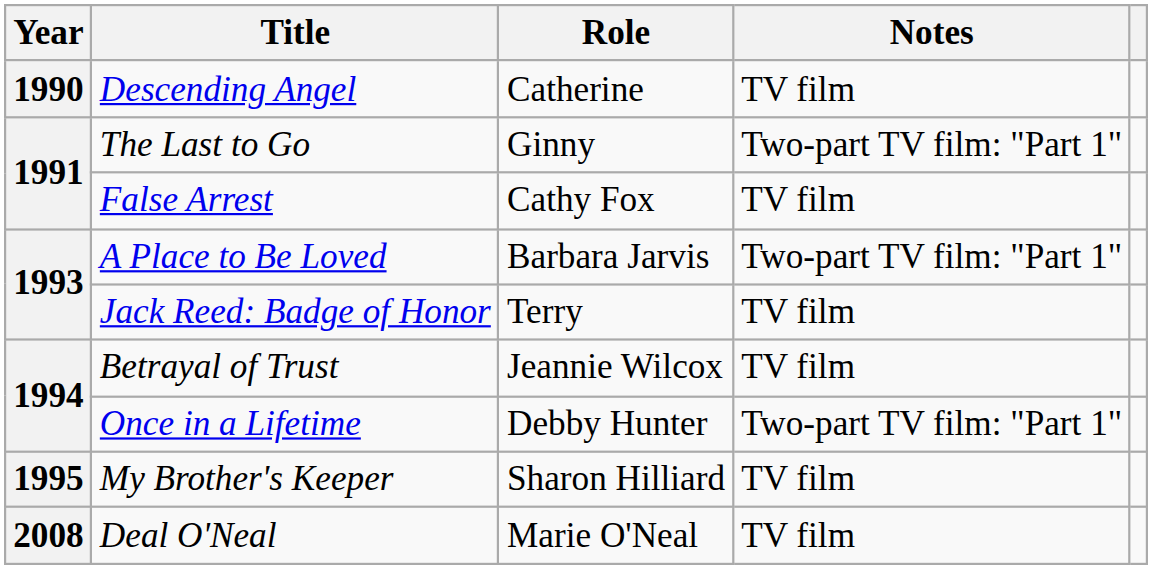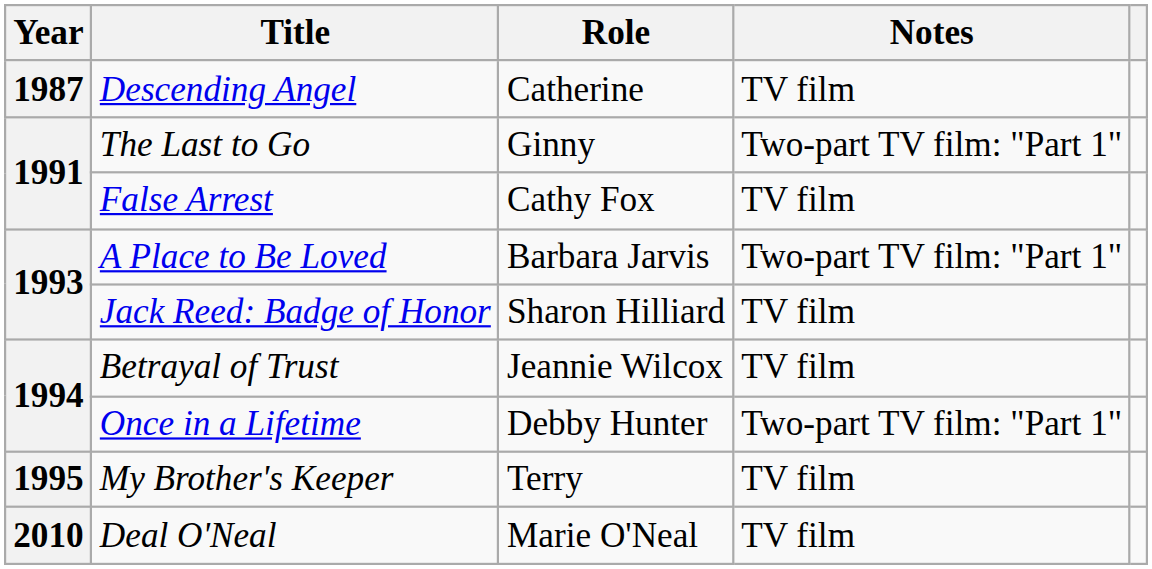 <table class="wikitable plainrowheaders sortable mw-collapsible">
 <tr>
 <th scope="col">Year</th>
 <th scope="col">Title</th>
 <th scope="col">Role</th>
 <th scope="col" class="unsortable">Notes</th>
 <th scope="col" class="unsortable"></th>
 </tr>
 <tr>
-<th scope="row">1990</th>
+<th scope="row">1987</th>
 <td><em><a href='#'>Descending Angel</a></em></td>
 <td>Catherine</td>
 <td>TV film</td>
 <td></td>
 </tr>
 <tr>
 <th scope="row" rowspan=2>1991</th>
 <td><em>The Last to Go</em></td>
 <td>Ginny</td>
 <td>Two-part TV film: "Part 1"</td>
 <td></td>
 </tr>
 <tr>
 <td><em><a href='#'>False Arrest</a></em></td>
 <td>Cathy Fox</td>
 <td>TV film</td>
 <td></td>
 </tr>
 <tr>
 <th scope="row" rowspan=2>1993</th>
 <td><em><a href='#'>A Place to Be Loved</a></em></td>
 <td>Barbara Jarvis</td>
 <td>Two-part TV film: "Part 1"</td>
 <td></td>
 </tr>
 <tr>
 <td><em><a href='#'>Jack Reed: Badge of Honor</a></em></td>
-<td>Terry</td>
+<td>Sharon Hilliard</td>
 <td>TV film</td>
 <td></td>
 </tr>
 <tr>
 <th scope="row" rowspan=2>1994</th>
 <td><em>Betrayal of Trust</em></td>
 <td>Jeannie Wilcox</td>
 <td>TV film</td>
 <td></td>
 </tr>
 <tr>
 <td><em><a href='#'>Once in a Lifetime</a></em></td>
 <td>Debby Hunter</td>
 <td>Two-part TV film: "Part 1"</td>
 <td></td>
 </tr>
 <tr>
 <th scope="row">1995</th>
 <td><em>My Brother's Keeper</em></td>
-<td>Sharon Hilliard</td>
+<td>Terry</td>
 <td>TV film</td>
 <td></td>
 </tr>
 <tr>
-<th scope="row">2008</th>
+<th scope="row">2010</th>
 <td><em>Deal O'Neal</em></td>
 <td>Marie O'Neal</td>
 <td>TV film</td>
 <td></td>
 </tr>
 </table>
